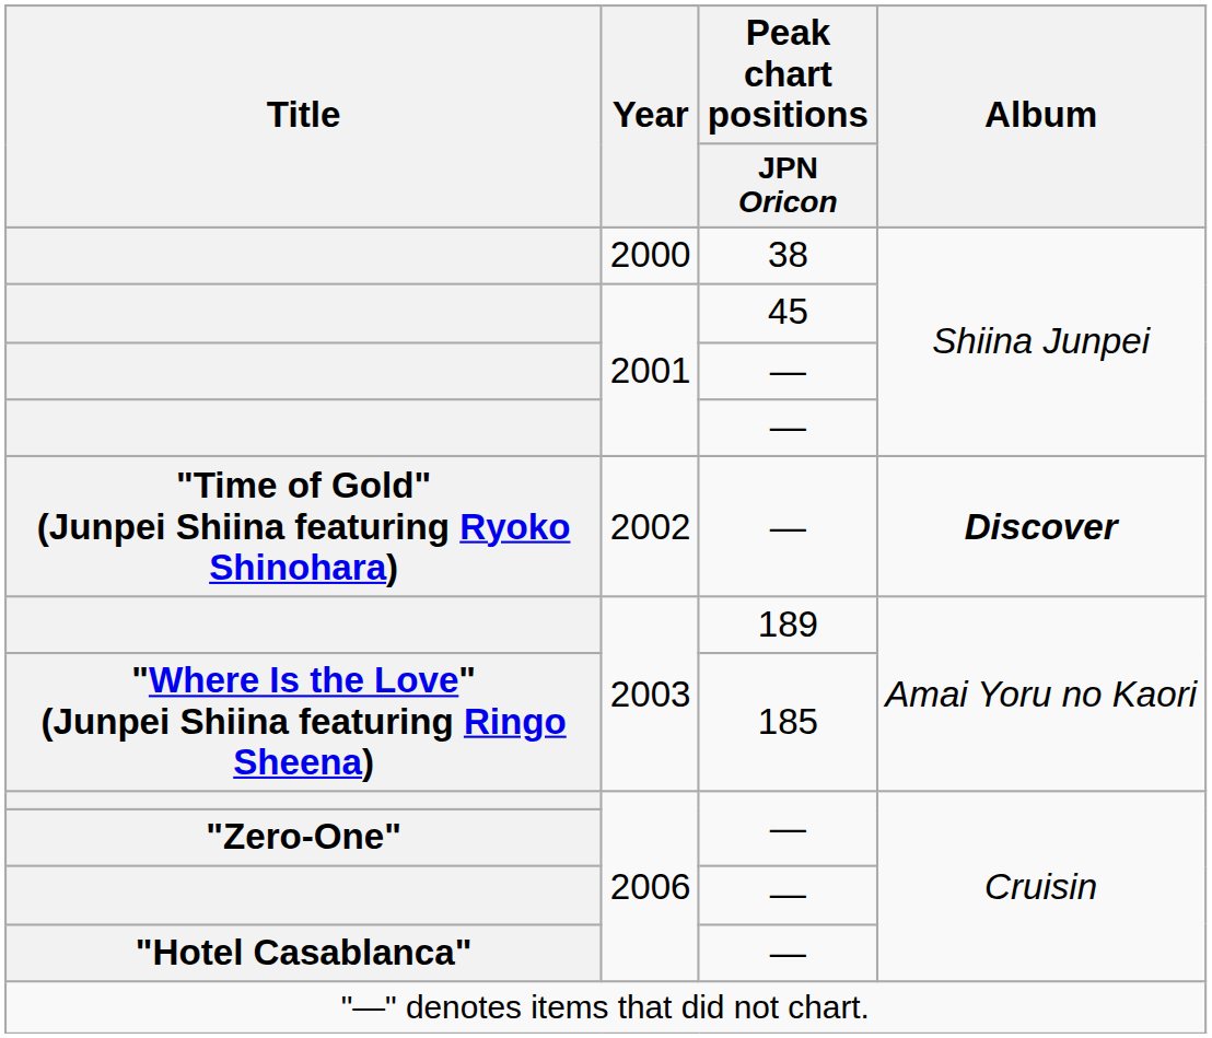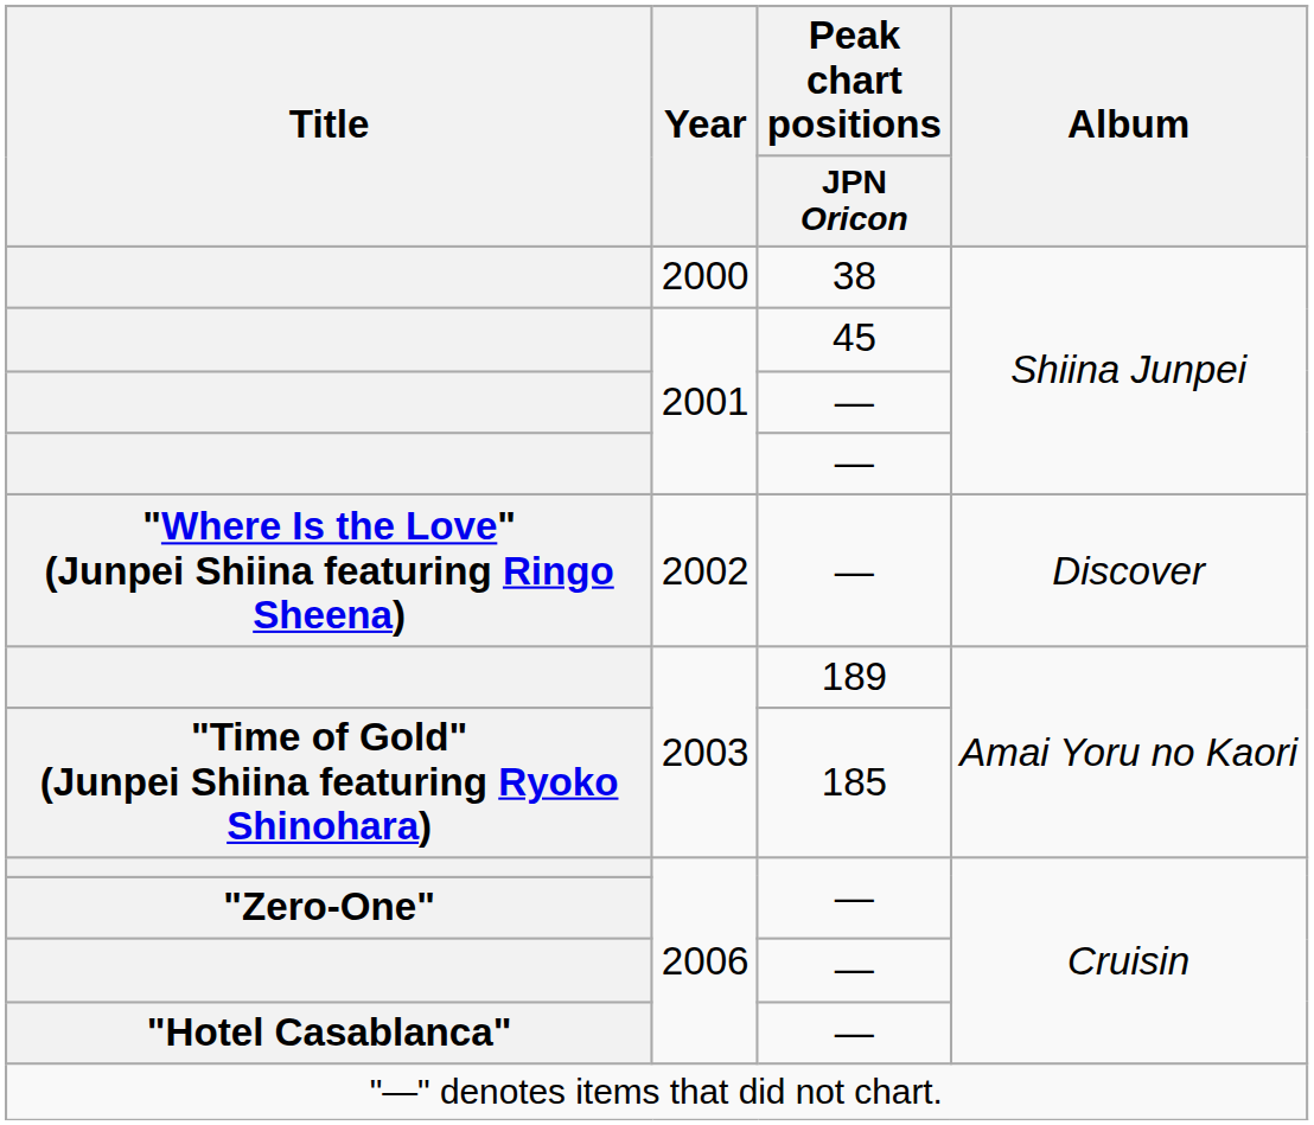 <table class="wikitable plainrowheaders" style="text-align:center;">
 <tr>
 <th scope="col" rowspan="2" style="width:16em;">Title</th>
 <th scope="col" rowspan="2">Year</th>
 <th scope="col" colspan="1">Peak chart positions</th>
 <th scope="col" rowspan="2">Album</th>
 </tr>
 <tr>
 <th style="width:3em;font-size:85%">JPN <em>Oricon</em><br></th>
 </tr>
 <tr>
 <th scope="row"></th>
 <td>2000</td>
 <td>38</td>
 <td rowspan=4><em>Shiina Junpei</em></td>
 </tr>
 <tr>
 <th scope="row"></th>
 <td rowspan=3>2001</td>
 <td>45</td>
 </tr>
 <tr>
 <th scope="row"></th>
 <td>—</td>
 </tr>
 <tr>
 <th scope="row"></th>
 <td>—</td>
 </tr>
 <tr>
-<th scope="row">"Time of Gold"<br><span>(Junpei Shiina featuring <a href='#'>Ryoko Shinohara</a>)</span></th>
+<th scope="row">"<a href='#'>Where Is the Love</a>"<br><span>(Junpei Shiina featuring <a href='#'>Ringo Sheena</a>)</span></th>
 <td>2002</td>
 <td>—</td>
-<td><strong><em>Discover</em></strong></td>
+<td><em>Discover</em></td>
 </tr>
 <tr>
 <th scope="row"></th>
 <td rowspan=2>2003</td>
 <td>189</td>
 <td rowspan=2><em>Amai Yoru no Kaori</em></td>
 </tr>
 <tr>
-<th scope="row">"<a href='#'>Where Is the Love</a>"<br><span>(Junpei Shiina featuring <a href='#'>Ringo Sheena</a>)</span></th>
+<th scope="row">"Time of Gold"<br><span>(Junpei Shiina featuring <a href='#'>Ryoko Shinohara</a>)</span></th>
 <td>185</td>
 </tr>
 <tr>
 <th scope="row"></th>
 <td rowspan=4>2006</td>
 <td rowspan=2>—</td>
 <td rowspan=4><em>Cruisin<strong></td>
 </tr>
 <tr>
 <th scope="row">"Zero-One"</th>
 </tr>
 <tr>
 <th scope="row"></th>
 <td>—</td>
 </tr>
 <tr>
 <th scope="row">"Hotel Casablanca"</th>
 <td>—</td>
 </tr>
 <tr>
 <td colspan="12" align="center" style="font-size:90%;">"—" denotes items that did not chart.</td>
 </tr>
 </table>
